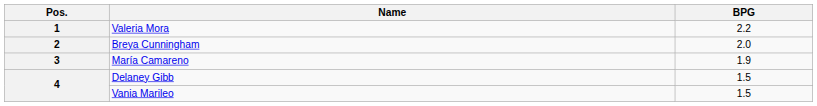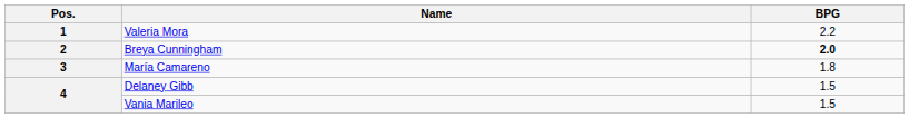 <table class=wikitable width=100% style="text-align:center;">
 <tr>
 <th width="13%">Pos.</th>
 <th width="70%">Name</th>
 <th width="17%">BPG</th>
 </tr>
 <tr>
 <th>1</th>
 <td align=left> <a href='#'>Valeria Mora</a></td>
 <td>2.2</td>
 </tr>
 <tr>
 <th>2</th>
 <td align=left> <a href='#'>Breya Cunningham</a></td>
-<td>2.0</td>
+<td><strong>2.0</strong></td>
 </tr>
 <tr>
 <th>3</th>
 <td align=left> <a href='#'>María Camareno</a></td>
-<td>1.9</td>
+<td>1.8</td>
 </tr>
 <tr>
 <th rowspan=2>4</th>
 <td align=left> <a href='#'>Delaney Gibb</a></td>
 <td>1.5</td>
 </tr>
 <tr>
 <td align=left> <a href='#'>Vania Marileo</a></td>
 <td>1.5</td>
 </tr>
 </table>
